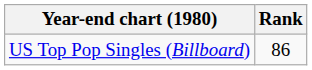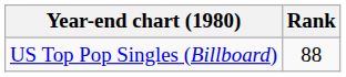 <table class="wikitable sortable">
 <tr>
 <th>Year-end chart (1980)</th>
 <th>Rank</th>
 </tr>
 <tr>
 <td><a href='#'>US Top Pop Singles (<em>Billboard</em>)</a></td>
-<td align="center">86</td>
+<td align="center">88</td>
 </tr>
 </table>
